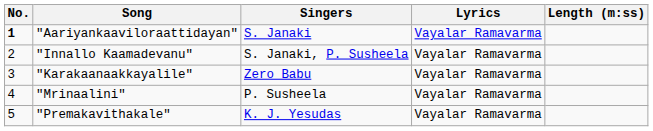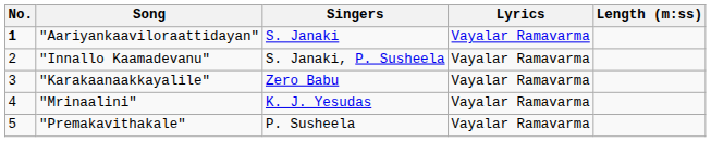 <table class="wikitable" style="font-size:95%;">
 <tr>
 <th>No.</th>
 <th>Song</th>
 <th>Singers</th>
 <th>Lyrics</th>
 <th>Length (m:ss)</th>
 </tr>
 <tr>
 <td><strong>1</strong></td>
 <td>"Aariyankaaviloraattidayan"</td>
 <td><a href='#'>S. Janaki</a></td>
 <td><a href='#'>Vayalar Ramavarma</a></td>
 <td></td>
 </tr>
 <tr>
 <td>2</td>
 <td>"Innallo Kaamadevanu"</td>
 <td>S. Janaki, <a href='#'>P. Susheela</a></td>
 <td>Vayalar Ramavarma</td>
 <td></td>
 </tr>
 <tr>
 <td>3</td>
 <td>"Karakaanaakkayalile"</td>
 <td><a href='#'>Zero Babu</a></td>
 <td>Vayalar Ramavarma</td>
 <td></td>
 </tr>
 <tr>
 <td>4</td>
 <td>"Mrinaalini"</td>
-<td>P. Susheela</td>
+<td><a href='#'>K. J. Yesudas</a></td>
 <td>Vayalar Ramavarma</td>
 <td></td>
 </tr>
 <tr>
 <td>5</td>
 <td>"Premakavithakale"</td>
-<td><a href='#'>K. J. Yesudas</a></td>
+<td>P. Susheela</td>
 <td>Vayalar Ramavarma</td>
 <td></td>
 </tr>
 </table>
